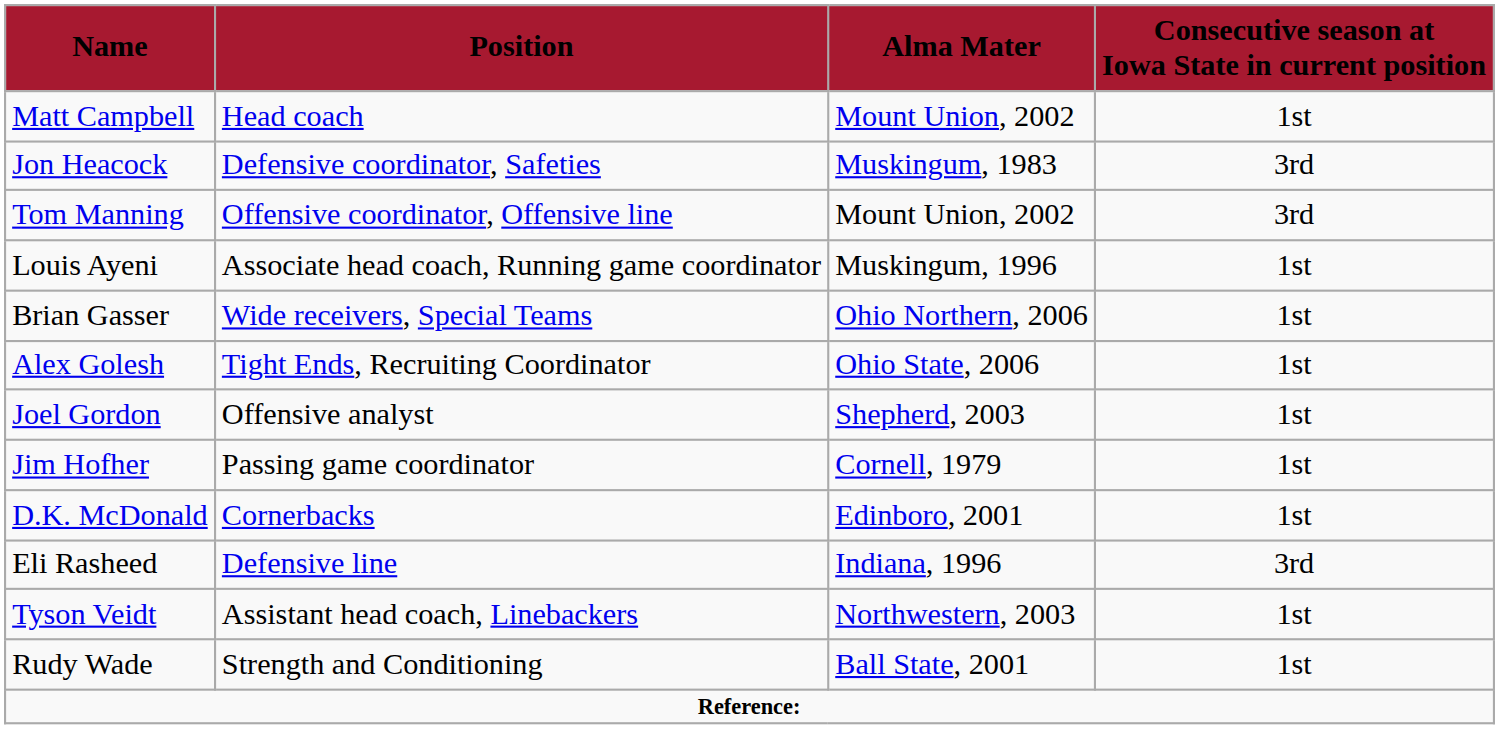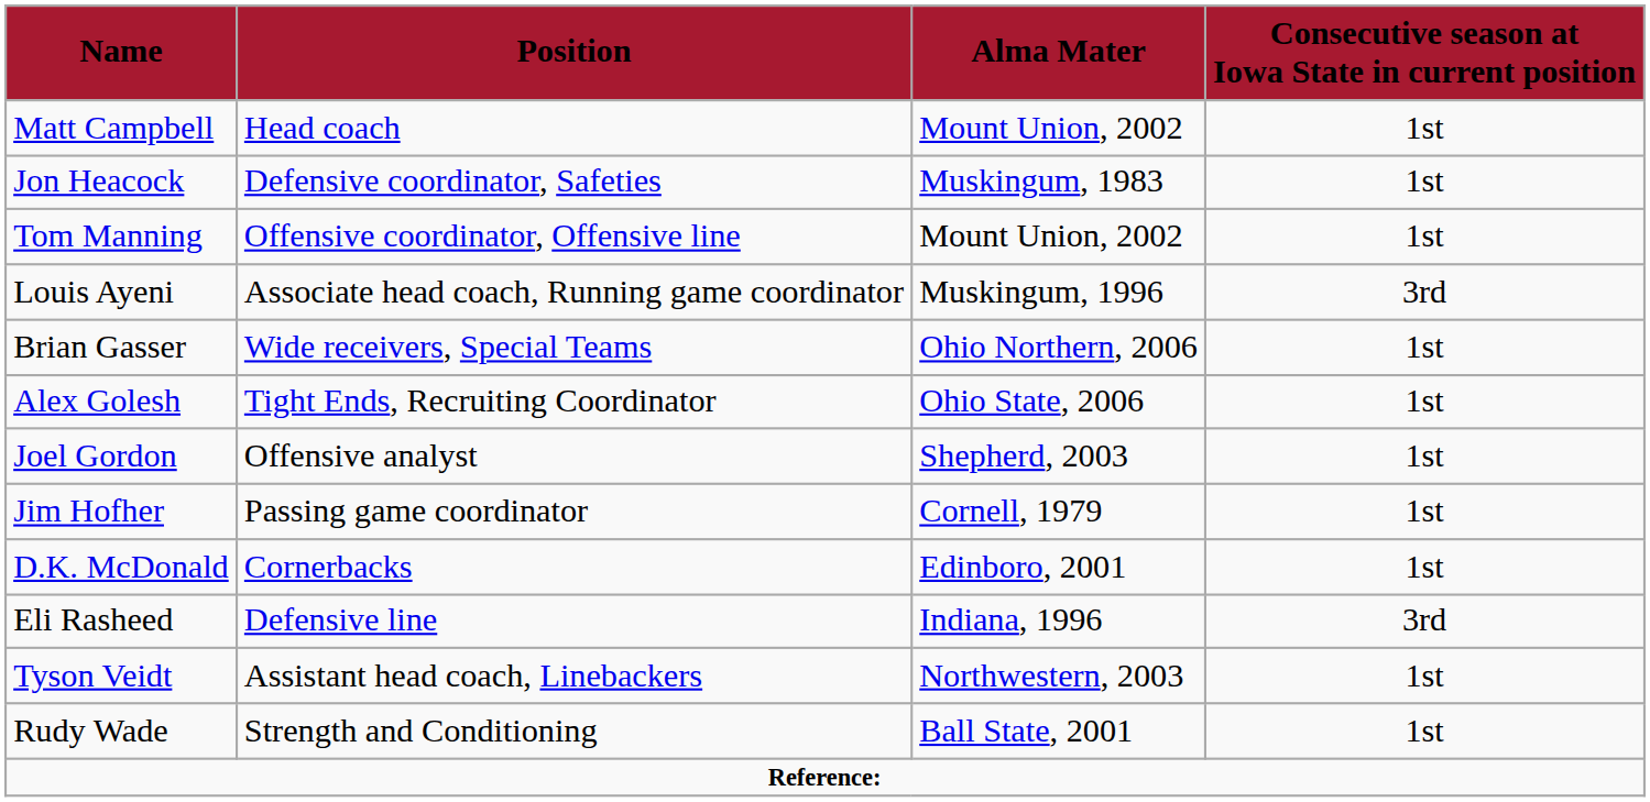 <table class="wikitable" style="font-size:90%;">
 <tr>
 <th style="background:#A71930;"><span>Name</span></th>
 <th style="background:#A71930;"><span>Position</span></th>
 <th style="background:#A71930;"><span>Alma Mater</span></th>
 <th style="background:#A71930;"><span>Consecutive season at<br>Iowa State in current position</span></th>
 </tr>
 <tr>
 <td><a href='#'>Matt Campbell</a></td>
 <td><a href='#'>Head coach</a></td>
 <td><a href='#'>Mount Union</a>, 2002</td>
 <td align=center>1st</td>
 </tr>
 <tr>
 <td><a href='#'>Jon Heacock</a></td>
 <td><a href='#'>Defensive coordinator</a>, <a href='#'>Safeties</a></td>
 <td><a href='#'>Muskingum</a>, 1983</td>
-<td align=center>3rd</td>
+<td align=center>1st</td>
 </tr>
 <tr>
 <td><a href='#'>Tom Manning</a></td>
 <td><a href='#'>Offensive coordinator</a>, <a href='#'>Offensive line</a></td>
 <td>Mount Union, 2002</td>
-<td align=center>3rd</td>
+<td align=center>1st</td>
 </tr>
 <tr>
 <td>Louis Ayeni</td>
 <td>Associate head coach, Running game coordinator</td>
 <td>Muskingum, 1996</td>
-<td align=center>1st</td>
+<td align=center>3rd</td>
 </tr>
 <tr>
 <td>Brian Gasser</td>
 <td><a href='#'>Wide receivers</a>, <a href='#'>Special Teams</a></td>
 <td><a href='#'>Ohio Northern</a>, 2006</td>
 <td align=center>1st</td>
 </tr>
 <tr>
 <td><a href='#'>Alex Golesh</a></td>
 <td><a href='#'>Tight Ends</a>, Recruiting Coordinator</td>
 <td><a href='#'>Ohio State</a>, 2006</td>
 <td align=center>1st</td>
 </tr>
 <tr>
 <td><a href='#'>Joel Gordon</a></td>
 <td>Offensive analyst</td>
 <td><a href='#'>Shepherd</a>, 2003</td>
 <td align=center>1st</td>
 </tr>
 <tr>
 <td><a href='#'>Jim Hofher</a></td>
 <td>Passing game coordinator</td>
 <td><a href='#'>Cornell</a>, 1979</td>
 <td align=center>1st</td>
 </tr>
 <tr>
 <td><a href='#'>D.K. McDonald</a></td>
 <td><a href='#'>Cornerbacks</a></td>
 <td><a href='#'>Edinboro</a>, 2001</td>
 <td align=center>1st</td>
 </tr>
 <tr>
 <td>Eli Rasheed</td>
 <td><a href='#'>Defensive line</a></td>
 <td><a href='#'>Indiana</a>, 1996</td>
 <td align=center>3rd</td>
 </tr>
 <tr>
 <td><a href='#'>Tyson Veidt</a></td>
 <td>Assistant head coach, <a href='#'>Linebackers</a></td>
 <td><a href='#'>Northwestern</a>, 2003</td>
 <td align=center>1st</td>
 </tr>
 <tr>
 <td>Rudy Wade</td>
 <td>Strength and Conditioning</td>
 <td><a href='#'>Ball State</a>, 2001</td>
 <td align=center>1st</td>
 </tr>
 <tr>
 <td colspan="4" style="font-size:8pt; text-align:center;"><strong>Reference:</strong></td>
 </tr>
 </table>
